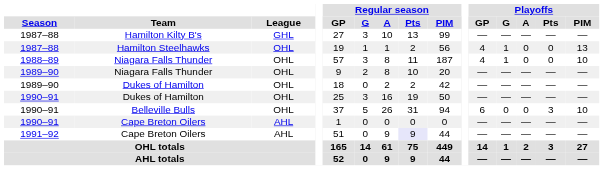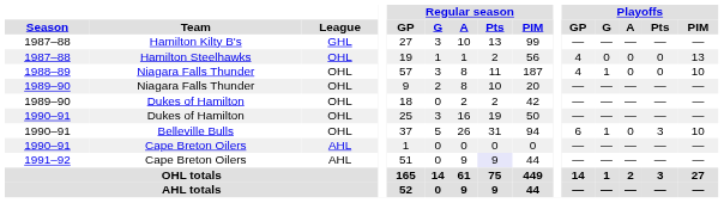 <table border="0" cellpadding="1" cellspacing="0" style="text-align:center; width:60em">
 <tr bgcolor="#e0e0e0">
 <th colspan="3" bgcolor="#ffffff"> </th>
 <th rowspan="100" bgcolor="#ffffff"> </th>
 <th colspan="5"><a href='#'>Regular season</a></th>
 <th rowspan="100" bgcolor="#ffffff"> </th>
 <th colspan="5"><a href='#'>Playoffs</a></th>
 </tr>
 <tr bgcolor="#e0e0e0">
 <th><a href='#'>Season</a></th>
 <th>Team</th>
 <th>League</th>
 <th>GP</th>
 <th><a href='#'>G</a></th>
 <th><a href='#'>A</a></th>
 <th><a href='#'>Pts</a></th>
 <th><a href='#'>PIM</a></th>
 <th>GP</th>
 <th>G</th>
 <th>A</th>
 <th>Pts</th>
 <th>PIM</th>
 </tr>
 <tr>
 <td>1987–88</td>
 <td><a href='#'>Hamilton Kilty B's</a></td>
 <td><a href='#'>GHL</a></td>
 <td>27</td>
 <td>3</td>
 <td>10</td>
 <td>13</td>
 <td>99</td>
 <td>—</td>
 <td>—</td>
 <td>—</td>
 <td>—</td>
 <td>—</td>
 </tr>
 <tr bgcolor="#f0f0f0">
 <td><a href='#'>1987–88</a></td>
 <td><a href='#'>Hamilton Steelhawks</a></td>
 <td><a href='#'>OHL</a></td>
 <td>19</td>
 <td>1</td>
 <td>1</td>
 <td>2</td>
 <td>56</td>
 <td>4</td>
-<td>1</td>
+<td>0</td>
 <td>0</td>
 <td>0</td>
 <td>13</td>
 </tr>
 <tr>
 <td><a href='#'>1988–89</a></td>
 <td><a href='#'>Niagara Falls Thunder</a></td>
 <td>OHL</td>
 <td>57</td>
 <td>3</td>
 <td>8</td>
 <td>11</td>
 <td>187</td>
 <td>4</td>
 <td>1</td>
 <td>0</td>
 <td>0</td>
 <td>10</td>
 </tr>
 <tr bgcolor="#f0f0f0">
 <td><a href='#'>1989–90</a></td>
 <td>Niagara Falls Thunder</td>
 <td>OHL</td>
 <td>9</td>
 <td>2</td>
 <td>8</td>
 <td>10</td>
 <td>20</td>
 <td>—</td>
 <td>—</td>
 <td>—</td>
 <td>—</td>
 <td>—</td>
 </tr>
 <tr>
 <td>1989–90</td>
 <td><a href='#'>Dukes of Hamilton</a></td>
 <td>OHL</td>
 <td>18</td>
 <td>0</td>
 <td>2</td>
 <td>2</td>
 <td>42</td>
 <td>—</td>
 <td>—</td>
 <td>—</td>
 <td>—</td>
 <td>—</td>
 </tr>
 <tr bgcolor="#f0f0f0">
 <td><a href='#'>1990–91</a></td>
 <td>Dukes of Hamilton</td>
 <td>OHL</td>
 <td>25</td>
 <td>3</td>
 <td>16</td>
 <td>19</td>
 <td>50</td>
 <td>—</td>
 <td>—</td>
 <td>—</td>
 <td>—</td>
 <td>—</td>
 </tr>
 <tr>
 <td>1990–91</td>
 <td><a href='#'>Belleville Bulls</a></td>
 <td>OHL</td>
 <td>37</td>
 <td>5</td>
 <td>26</td>
 <td>31</td>
 <td>94</td>
 <td>6</td>
-<td>0</td>
+<td>1</td>
 <td>0</td>
 <td>3</td>
 <td>10</td>
 </tr>
 <tr bgcolor="#f0f0f0">
 <td><a href='#'>1990–91</a></td>
 <td><a href='#'>Cape Breton Oilers</a></td>
 <td><a href='#'>AHL</a></td>
 <td>1</td>
 <td>0</td>
 <td>0</td>
 <td>0</td>
 <td>0</td>
 <td>—</td>
 <td>—</td>
 <td>—</td>
 <td>—</td>
 <td>—</td>
 </tr>
 <tr>
 <td><a href='#'>1991–92</a></td>
 <td>Cape Breton Oilers</td>
 <td>AHL</td>
 <td>51</td>
 <td>0</td>
 <td>9</td>
 <td style="background: lavender;">9</td>
 <td>44</td>
 <td>—</td>
 <td>—</td>
 <td>—</td>
 <td>—</td>
 <td>—</td>
 </tr>
 <tr bgcolor="#e0e0e0">
 <th colspan="3">OHL totals</th>
 <th>165</th>
 <th>14</th>
 <th>61</th>
 <th>75</th>
 <th>449</th>
 <th>14</th>
 <th>1</th>
 <th>2</th>
 <th>3</th>
 <th>27</th>
 </tr>
 <tr bgcolor="#e0e0e0">
 <th colspan="3">AHL totals</th>
 <th>52</th>
 <th>0</th>
 <th>9</th>
 <th>9</th>
 <th>44</th>
 <th>—</th>
 <th>—</th>
 <th>—</th>
 <th>—</th>
 <th>—</th>
 </tr>
 </table>
